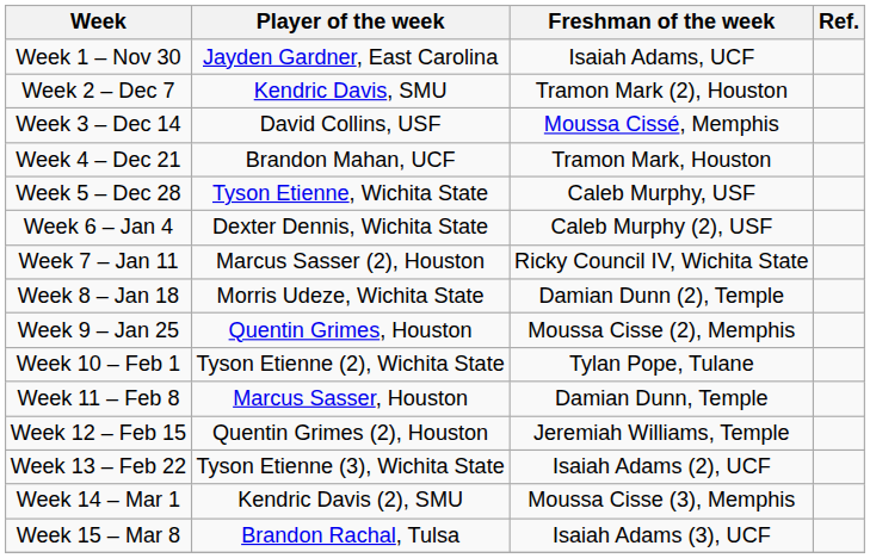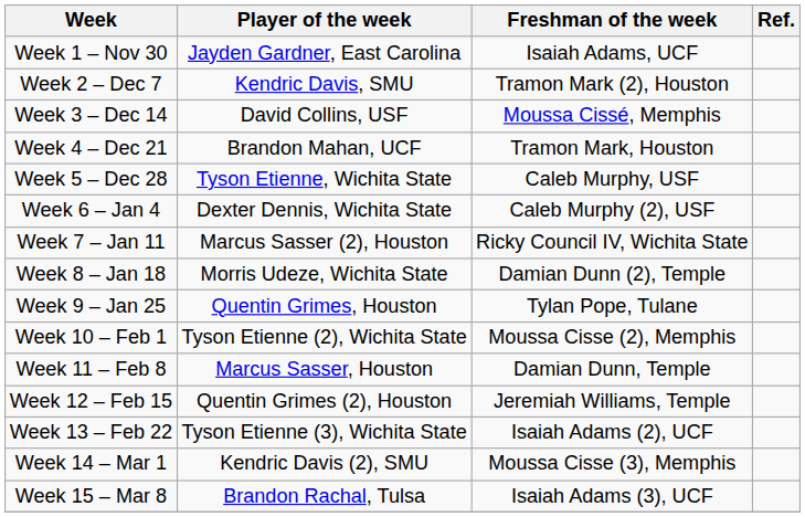 <table class="wikitable" border="1" style="text-align:center">
 <tr>
 <th>Week</th>
 <th>Player of the week</th>
 <th>Freshman of the week</th>
 <th>Ref.</th>
 </tr>
 <tr>
 <td>Week 1 – Nov 30</td>
 <td><a href='#'>Jayden Gardner</a>, East Carolina</td>
 <td>Isaiah Adams, UCF</td>
 <td></td>
 </tr>
 <tr>
 <td>Week 2 – Dec 7</td>
 <td><a href='#'>Kendric Davis</a>, SMU</td>
 <td>Tramon Mark (2), Houston</td>
 <td></td>
 </tr>
 <tr>
 <td>Week 3 – Dec 14</td>
 <td>David Collins, USF</td>
 <td><a href='#'>Moussa Cissé</a>, Memphis</td>
 <td></td>
 </tr>
 <tr>
 <td>Week 4 – Dec 21</td>
 <td>Brandon Mahan, UCF</td>
 <td>Tramon Mark, Houston</td>
 <td></td>
 </tr>
 <tr>
 <td>Week 5 – Dec 28</td>
 <td><a href='#'>Tyson Etienne</a>, Wichita State</td>
 <td>Caleb Murphy, USF</td>
 <td></td>
 </tr>
 <tr>
 <td>Week 6 – Jan 4</td>
 <td>Dexter Dennis, Wichita State</td>
 <td>Caleb Murphy (2), USF</td>
 <td></td>
 </tr>
 <tr>
 <td>Week 7 – Jan 11</td>
 <td>Marcus Sasser (2), Houston</td>
 <td>Ricky Council IV, Wichita State</td>
 <td></td>
 </tr>
 <tr>
 <td>Week 8 – Jan 18</td>
 <td>Morris Udeze, Wichita State</td>
 <td>Damian Dunn (2), Temple</td>
 <td></td>
 </tr>
 <tr>
 <td>Week 9 – Jan 25</td>
 <td><a href='#'>Quentin Grimes</a>, Houston</td>
-<td>Moussa Cisse (2), Memphis</td>
+<td>Tylan Pope, Tulane</td>
 <td></td>
 </tr>
 <tr>
 <td>Week 10 – Feb 1</td>
 <td>Tyson Etienne (2), Wichita State</td>
-<td>Tylan Pope, Tulane</td>
+<td>Moussa Cisse (2), Memphis</td>
 <td></td>
 </tr>
 <tr>
 <td>Week 11 – Feb 8</td>
 <td><a href='#'>Marcus Sasser</a>, Houston</td>
 <td>Damian Dunn, Temple</td>
 <td></td>
 </tr>
 <tr>
 <td>Week 12 – Feb 15</td>
 <td>Quentin Grimes (2), Houston</td>
 <td>Jeremiah Williams, Temple</td>
 <td></td>
 </tr>
 <tr>
 <td>Week 13 – Feb 22</td>
 <td>Tyson Etienne (3), Wichita State</td>
 <td>Isaiah Adams (2), UCF</td>
 <td></td>
 </tr>
 <tr>
 <td>Week 14 – Mar 1</td>
 <td>Kendric Davis (2), SMU</td>
 <td>Moussa Cisse (3), Memphis</td>
 <td></td>
 </tr>
 <tr>
 <td>Week 15 – Mar 8</td>
 <td><a href='#'>Brandon Rachal</a>, Tulsa</td>
 <td>Isaiah Adams (3), UCF</td>
 <td></td>
 </tr>
 <tr>
 </tr>
 </table>
